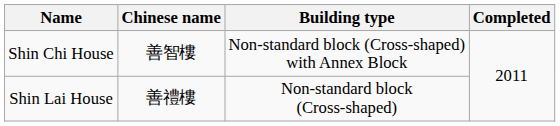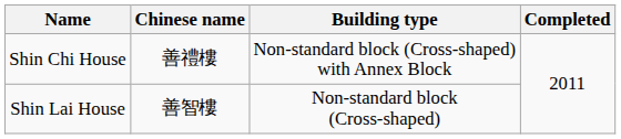 <table class="wikitable" style="text-align: center">
 <tr>
 <th>Name</th>
 <th>Chinese name</th>
 <th>Building type</th>
 <th>Completed</th>
 </tr>
 <tr>
 <td>Shin Chi House</td>
-<td>善智樓</td>
+<td>善禮樓</td>
 <td>Non-standard block (Cross-shaped)<br>with Annex Block</td>
 <td rowspan="2">2011</td>
 </tr>
 <tr>
 <td>Shin Lai House</td>
-<td>善禮樓</td>
+<td>善智樓</td>
 <td>Non-standard block<br>(Cross-shaped)</td>
 </tr>
 </table>
